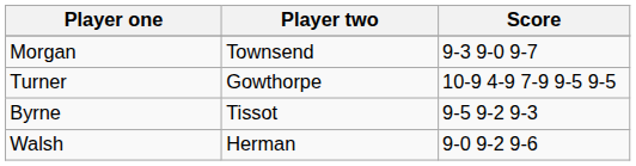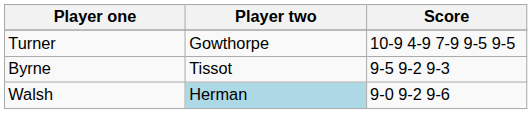 <table class="wikitable">
 <tr>
 <th width=170>Player one</th>
 <th width=170>Player two</th>
 <th width=150>Score</th>
 </tr>
 <tr>
-</tr>
-<tr>
-<td> Morgan</td>
-<td> Townsend</td>
-<td>9-3 9-0 9-7</td>
 </tr>
 <tr>
 <td> Turner</td>
 <td> Gowthorpe</td>
 <td>10-9 4-9 7-9 9-5 9-5</td>
 </tr>
 <tr>
 <td> Byrne</td>
 <td> Tissot</td>
 <td>9-5 9-2 9-3</td>
 </tr>
 <tr>
 <td> Walsh</td>
-<td> Herman</td>
+<td style="background: lightblue;"> Herman</td>
 <td>9-0 9-2 9-6</td>
 </tr>
 </table>
